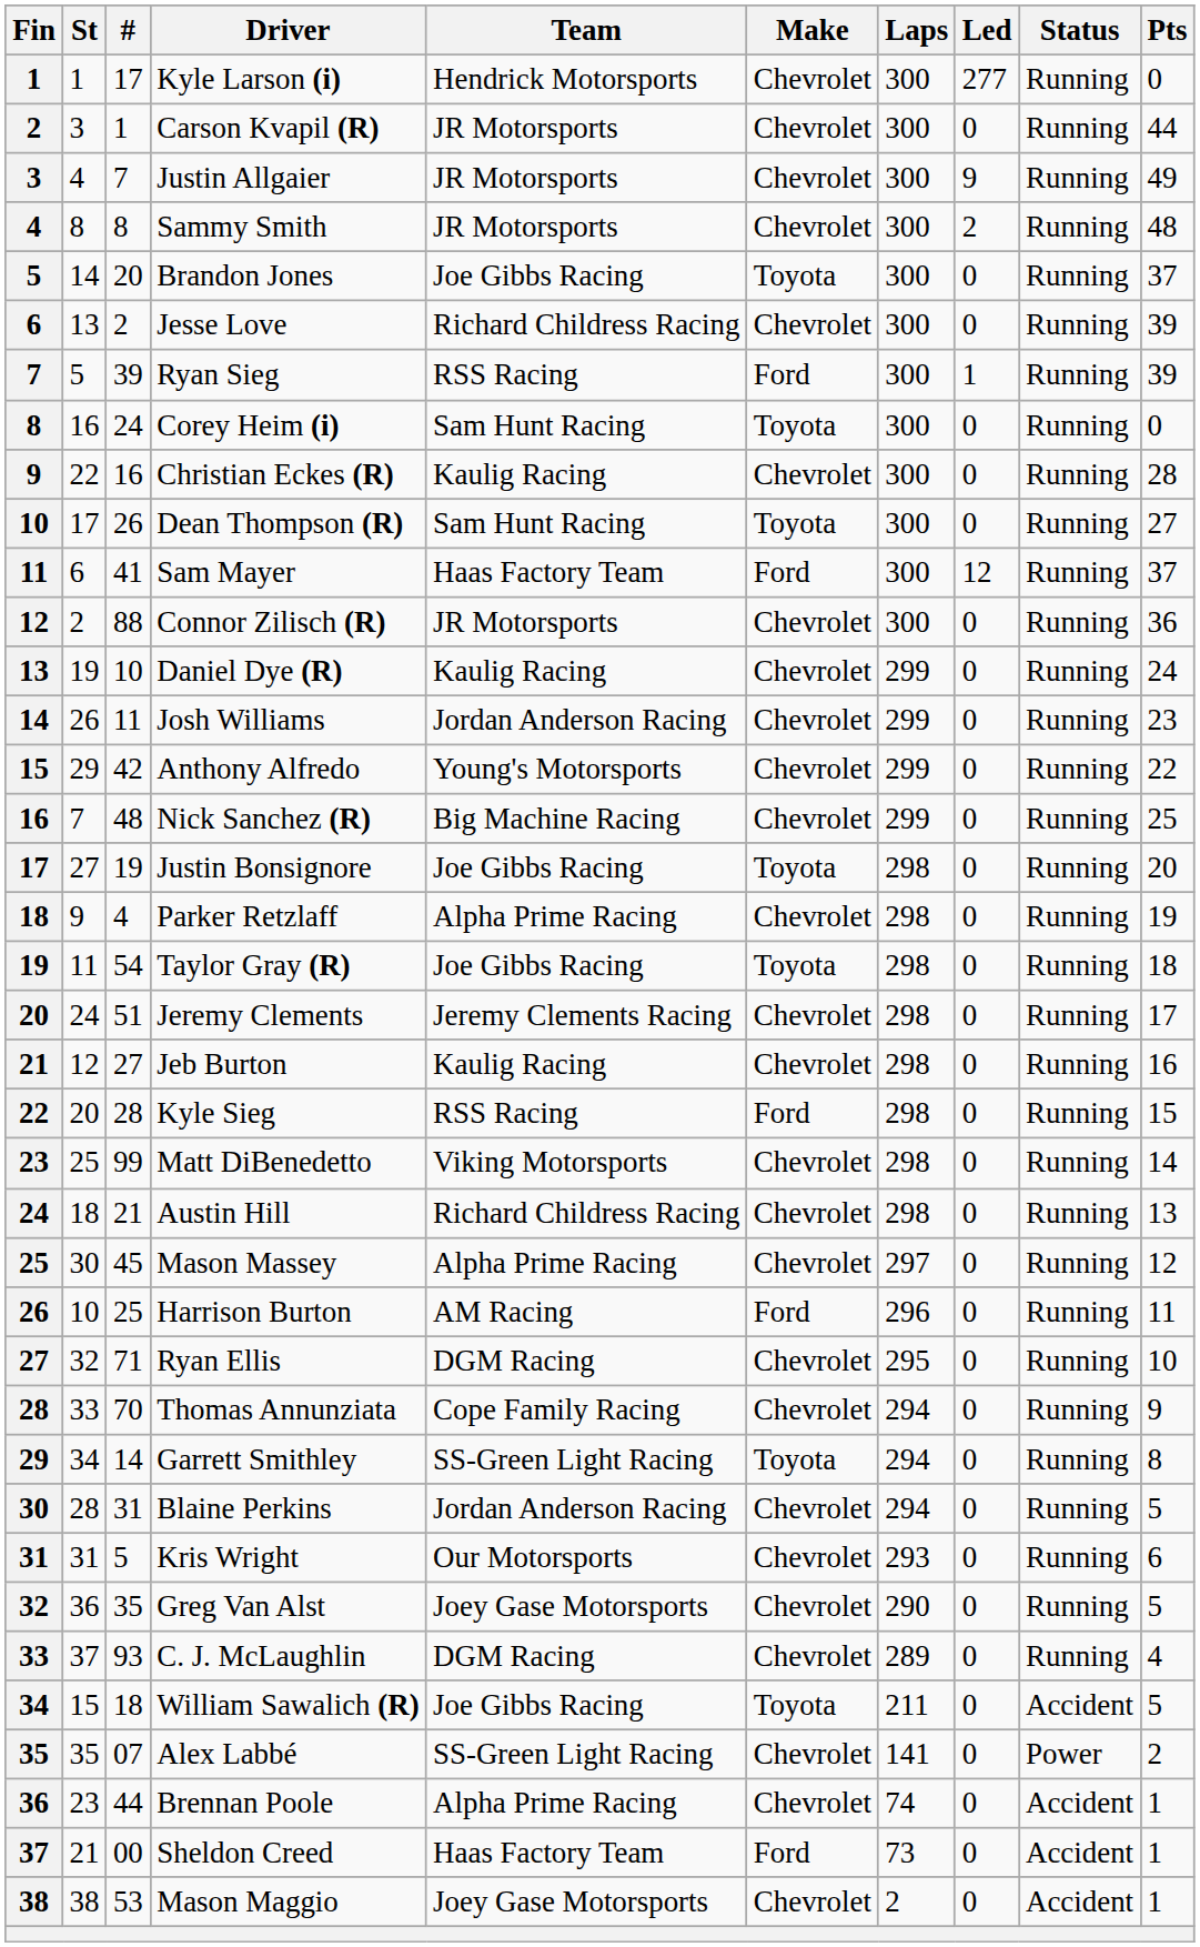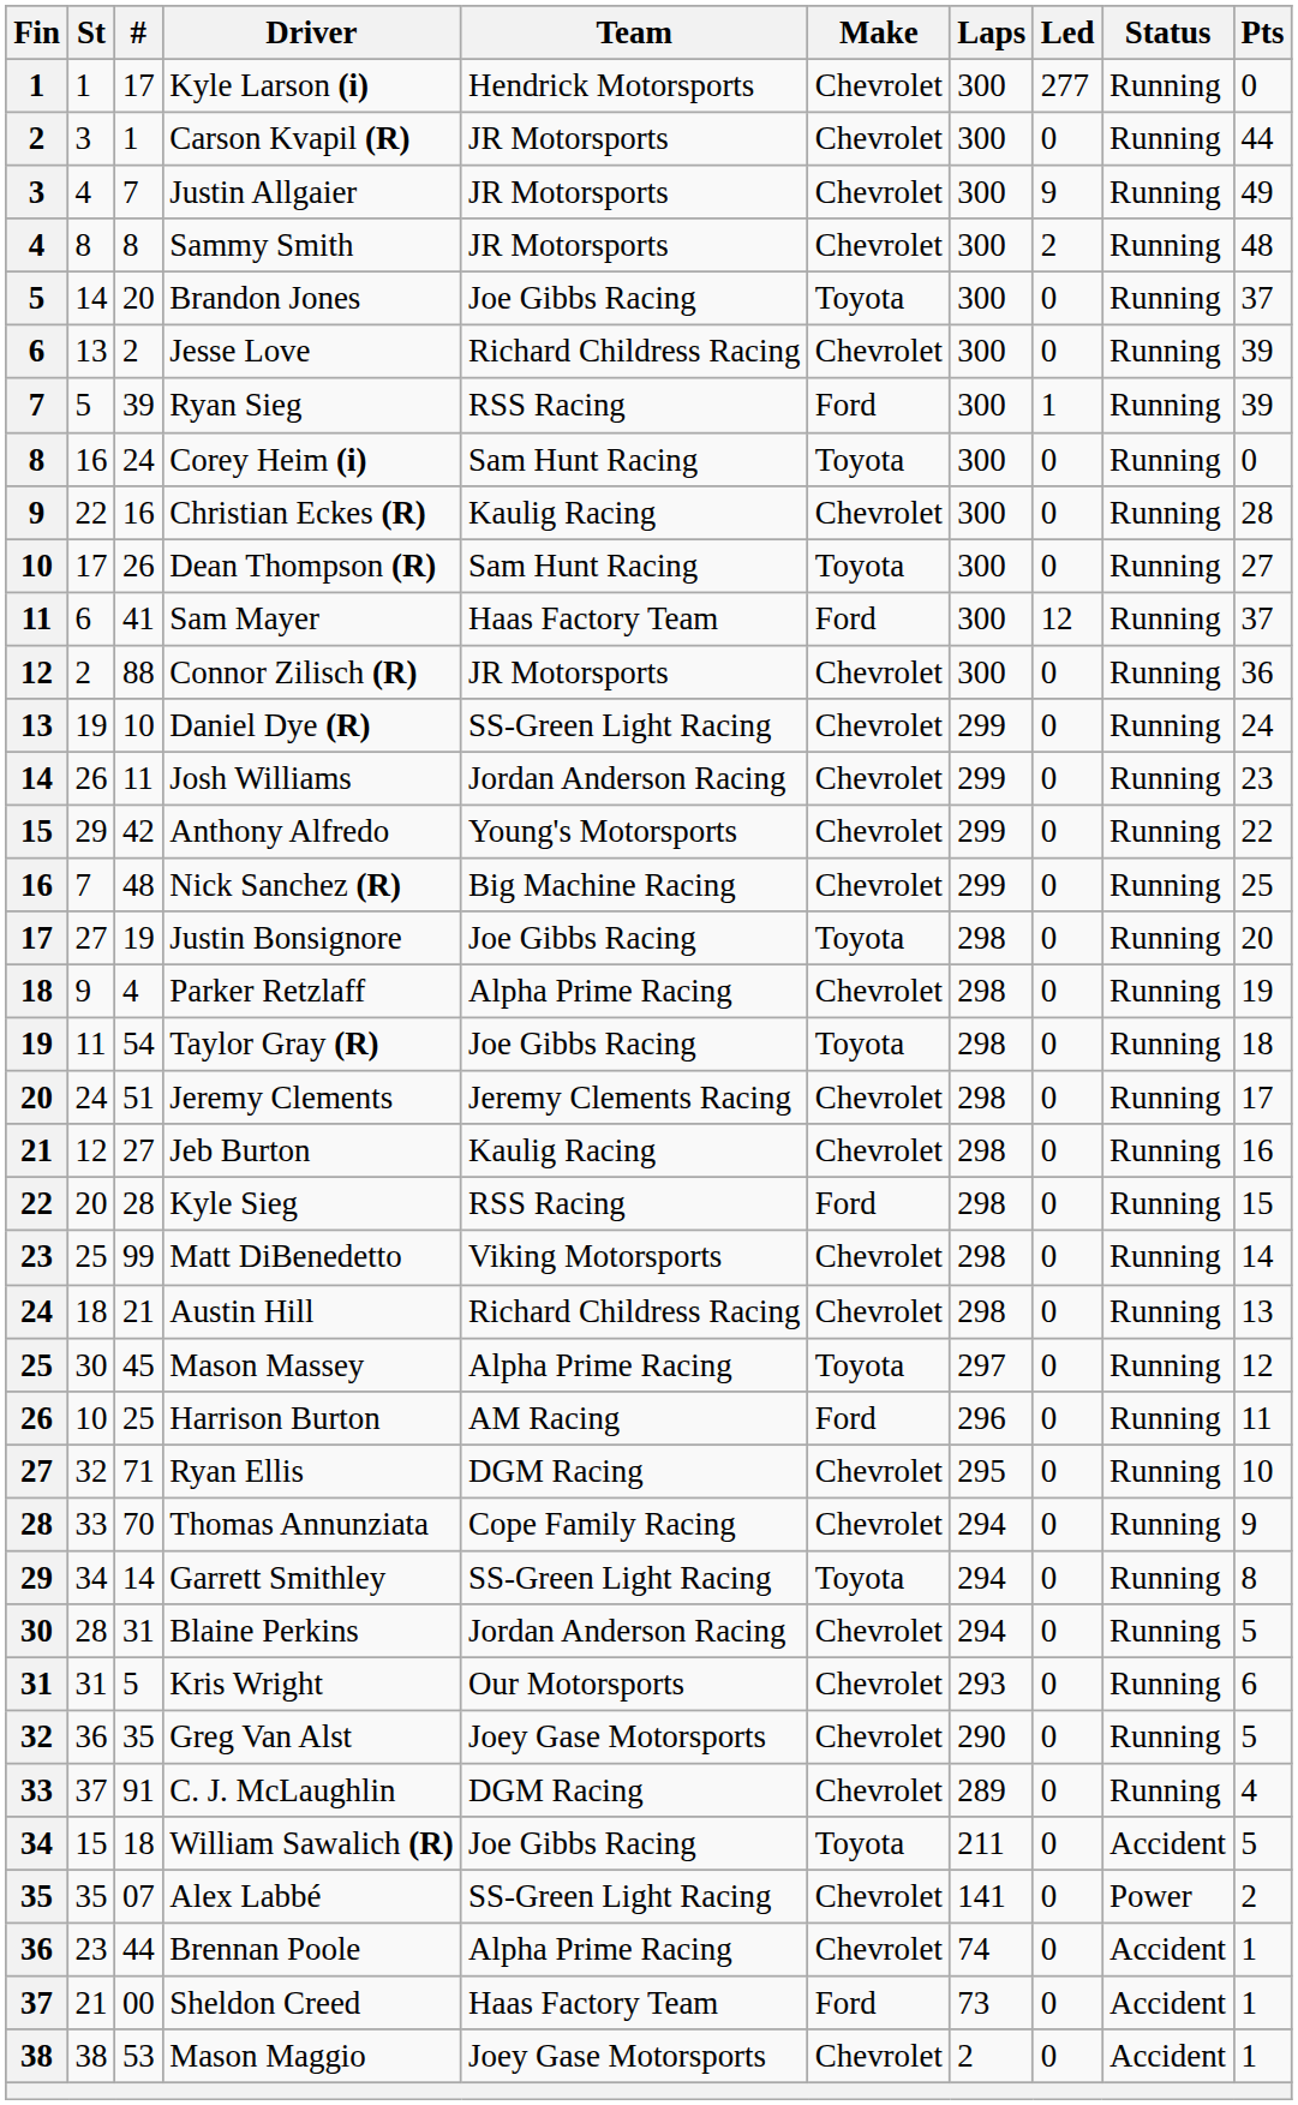 <table class="wikitable" style="font-size:95%">
 <tr>
 <th>Fin</th>
 <th>St</th>
 <th>#</th>
 <th>Driver</th>
 <th>Team</th>
 <th>Make</th>
 <th>Laps</th>
 <th>Led</th>
 <th>Status</th>
 <th>Pts</th>
 </tr>
 <tr>
 <th>1</th>
 <td>1</td>
 <td>17</td>
 <td>Kyle Larson <strong>(i)</strong></td>
 <td>Hendrick Motorsports</td>
 <td>Chevrolet</td>
 <td>300</td>
 <td>277</td>
 <td>Running</td>
 <td>0</td>
 </tr>
 <tr>
 <th>2</th>
 <td>3</td>
 <td>1</td>
 <td>Carson Kvapil <strong>(R)</strong></td>
 <td>JR Motorsports</td>
 <td>Chevrolet</td>
 <td>300</td>
 <td>0</td>
 <td>Running</td>
 <td>44</td>
 </tr>
 <tr>
 <th>3</th>
 <td>4</td>
 <td>7</td>
 <td>Justin Allgaier</td>
 <td>JR Motorsports</td>
 <td>Chevrolet</td>
 <td>300</td>
 <td>9</td>
 <td>Running</td>
 <td>49</td>
 </tr>
 <tr>
 <th>4</th>
 <td>8</td>
 <td>8</td>
 <td>Sammy Smith</td>
 <td>JR Motorsports</td>
 <td>Chevrolet</td>
 <td>300</td>
 <td>2</td>
 <td>Running</td>
 <td>48</td>
 </tr>
 <tr>
 <th>5</th>
 <td>14</td>
 <td>20</td>
 <td>Brandon Jones</td>
 <td>Joe Gibbs Racing</td>
 <td>Toyota</td>
 <td>300</td>
 <td>0</td>
 <td>Running</td>
 <td>37</td>
 </tr>
 <tr>
 <th>6</th>
 <td>13</td>
 <td>2</td>
 <td>Jesse Love</td>
 <td>Richard Childress Racing</td>
 <td>Chevrolet</td>
 <td>300</td>
 <td>0</td>
 <td>Running</td>
 <td>39</td>
 </tr>
 <tr>
 <th>7</th>
 <td>5</td>
 <td>39</td>
 <td>Ryan Sieg</td>
 <td>RSS Racing</td>
 <td>Ford</td>
 <td>300</td>
 <td>1</td>
 <td>Running</td>
 <td>39</td>
 </tr>
 <tr>
 <th>8</th>
 <td>16</td>
 <td>24</td>
 <td>Corey Heim <strong>(i)</strong></td>
 <td>Sam Hunt Racing</td>
 <td>Toyota</td>
 <td>300</td>
 <td>0</td>
 <td>Running</td>
 <td>0</td>
 </tr>
 <tr>
 <th>9</th>
 <td>22</td>
 <td>16</td>
 <td>Christian Eckes <strong>(R)</strong></td>
 <td>Kaulig Racing</td>
 <td>Chevrolet</td>
 <td>300</td>
 <td>0</td>
 <td>Running</td>
 <td>28</td>
 </tr>
 <tr>
 <th>10</th>
 <td>17</td>
 <td>26</td>
 <td>Dean Thompson <strong>(R)</strong></td>
 <td>Sam Hunt Racing</td>
 <td>Toyota</td>
 <td>300</td>
 <td>0</td>
 <td>Running</td>
 <td>27</td>
 </tr>
 <tr>
 <th>11</th>
 <td>6</td>
 <td>41</td>
 <td>Sam Mayer</td>
 <td>Haas Factory Team</td>
 <td>Ford</td>
 <td>300</td>
 <td>12</td>
 <td>Running</td>
 <td>37</td>
 </tr>
 <tr>
 <th>12</th>
 <td>2</td>
 <td>88</td>
 <td>Connor Zilisch <strong>(R)</strong></td>
 <td>JR Motorsports</td>
 <td>Chevrolet</td>
 <td>300</td>
 <td>0</td>
 <td>Running</td>
 <td>36</td>
 </tr>
 <tr>
 <th>13</th>
 <td>19</td>
 <td>10</td>
 <td>Daniel Dye <strong>(R)</strong></td>
-<td>Kaulig Racing</td>
+<td>SS-Green Light Racing</td>
 <td>Chevrolet</td>
 <td>299</td>
 <td>0</td>
 <td>Running</td>
 <td>24</td>
 </tr>
 <tr>
 <th>14</th>
 <td>26</td>
 <td>11</td>
 <td>Josh Williams</td>
 <td>Jordan Anderson Racing</td>
 <td>Chevrolet</td>
 <td>299</td>
 <td>0</td>
 <td>Running</td>
 <td>23</td>
 </tr>
 <tr>
 <th>15</th>
 <td>29</td>
 <td>42</td>
 <td>Anthony Alfredo</td>
 <td>Young's Motorsports</td>
 <td>Chevrolet</td>
 <td>299</td>
 <td>0</td>
 <td>Running</td>
 <td>22</td>
 </tr>
 <tr>
 <th>16</th>
 <td>7</td>
 <td>48</td>
 <td>Nick Sanchez <strong>(R)</strong></td>
 <td>Big Machine Racing</td>
 <td>Chevrolet</td>
 <td>299</td>
 <td>0</td>
 <td>Running</td>
 <td>25</td>
 </tr>
 <tr>
 <th>17</th>
 <td>27</td>
 <td>19</td>
 <td>Justin Bonsignore</td>
 <td>Joe Gibbs Racing</td>
 <td>Toyota</td>
 <td>298</td>
 <td>0</td>
 <td>Running</td>
 <td>20</td>
 </tr>
 <tr>
 <th>18</th>
 <td>9</td>
 <td>4</td>
 <td>Parker Retzlaff</td>
 <td>Alpha Prime Racing</td>
 <td>Chevrolet</td>
 <td>298</td>
 <td>0</td>
 <td>Running</td>
 <td>19</td>
 </tr>
 <tr>
 <th>19</th>
 <td>11</td>
 <td>54</td>
 <td>Taylor Gray <strong>(R)</strong></td>
 <td>Joe Gibbs Racing</td>
 <td>Toyota</td>
 <td>298</td>
 <td>0</td>
 <td>Running</td>
 <td>18</td>
 </tr>
 <tr>
 <th>20</th>
 <td>24</td>
 <td>51</td>
 <td>Jeremy Clements</td>
 <td>Jeremy Clements Racing</td>
 <td>Chevrolet</td>
 <td>298</td>
 <td>0</td>
 <td>Running</td>
 <td>17</td>
 </tr>
 <tr>
 <th>21</th>
 <td>12</td>
 <td>27</td>
 <td>Jeb Burton</td>
 <td>Kaulig Racing</td>
 <td>Chevrolet</td>
 <td>298</td>
 <td>0</td>
 <td>Running</td>
 <td>16</td>
 </tr>
 <tr>
 <th>22</th>
 <td>20</td>
 <td>28</td>
 <td>Kyle Sieg</td>
 <td>RSS Racing</td>
 <td>Ford</td>
 <td>298</td>
 <td>0</td>
 <td>Running</td>
 <td>15</td>
 </tr>
 <tr>
 <th>23</th>
 <td>25</td>
 <td>99</td>
 <td>Matt DiBenedetto</td>
 <td>Viking Motorsports</td>
 <td>Chevrolet</td>
 <td>298</td>
 <td>0</td>
 <td>Running</td>
 <td>14</td>
 </tr>
 <tr>
 <th>24</th>
 <td>18</td>
 <td>21</td>
 <td>Austin Hill</td>
 <td>Richard Childress Racing</td>
 <td>Chevrolet</td>
 <td>298</td>
 <td>0</td>
 <td>Running</td>
 <td>13</td>
 </tr>
 <tr>
 <th>25</th>
 <td>30</td>
 <td>45</td>
 <td>Mason Massey</td>
 <td>Alpha Prime Racing</td>
-<td>Chevrolet</td>
+<td>Toyota</td>
 <td>297</td>
 <td>0</td>
 <td>Running</td>
 <td>12</td>
 </tr>
 <tr>
 <th>26</th>
 <td>10</td>
 <td>25</td>
 <td>Harrison Burton</td>
 <td>AM Racing</td>
 <td>Ford</td>
 <td>296</td>
 <td>0</td>
 <td>Running</td>
 <td>11</td>
 </tr>
 <tr>
 <th>27</th>
 <td>32</td>
 <td>71</td>
 <td>Ryan Ellis</td>
 <td>DGM Racing</td>
 <td>Chevrolet</td>
 <td>295</td>
 <td>0</td>
 <td>Running</td>
 <td>10</td>
 </tr>
 <tr>
 <th>28</th>
 <td>33</td>
 <td>70</td>
 <td>Thomas Annunziata</td>
 <td>Cope Family Racing</td>
 <td>Chevrolet</td>
 <td>294</td>
 <td>0</td>
 <td>Running</td>
 <td>9</td>
 </tr>
 <tr>
 <th>29</th>
 <td>34</td>
 <td>14</td>
 <td>Garrett Smithley</td>
 <td>SS-Green Light Racing</td>
 <td>Toyota</td>
 <td>294</td>
 <td>0</td>
 <td>Running</td>
 <td>8</td>
 </tr>
 <tr>
 <th>30</th>
 <td>28</td>
 <td>31</td>
 <td>Blaine Perkins</td>
 <td>Jordan Anderson Racing</td>
 <td>Chevrolet</td>
 <td>294</td>
 <td>0</td>
 <td>Running</td>
 <td>5</td>
 </tr>
 <tr>
 <th>31</th>
 <td>31</td>
 <td>5</td>
 <td>Kris Wright</td>
 <td>Our Motorsports</td>
 <td>Chevrolet</td>
 <td>293</td>
 <td>0</td>
 <td>Running</td>
 <td>6</td>
 </tr>
 <tr>
 <th>32</th>
 <td>36</td>
 <td>35</td>
 <td>Greg Van Alst</td>
 <td>Joey Gase Motorsports</td>
 <td>Chevrolet</td>
 <td>290</td>
 <td>0</td>
 <td>Running</td>
 <td>5</td>
 </tr>
 <tr>
 <th>33</th>
 <td>37</td>
-<td>93</td>
+<td>91</td>
 <td>C. J. McLaughlin</td>
 <td>DGM Racing</td>
 <td>Chevrolet</td>
 <td>289</td>
 <td>0</td>
 <td>Running</td>
 <td>4</td>
 </tr>
 <tr>
 <th>34</th>
 <td>15</td>
 <td>18</td>
 <td>William Sawalich <strong>(R)</strong></td>
 <td>Joe Gibbs Racing</td>
 <td>Toyota</td>
 <td>211</td>
 <td>0</td>
 <td>Accident</td>
 <td>5</td>
 </tr>
 <tr>
 <th>35</th>
 <td>35</td>
 <td>07</td>
 <td>Alex Labbé</td>
 <td>SS-Green Light Racing</td>
 <td>Chevrolet</td>
 <td>141</td>
 <td>0</td>
 <td>Power</td>
 <td>2</td>
 </tr>
 <tr>
 <th>36</th>
 <td>23</td>
 <td>44</td>
 <td>Brennan Poole</td>
 <td>Alpha Prime Racing</td>
 <td>Chevrolet</td>
 <td>74</td>
 <td>0</td>
 <td>Accident</td>
 <td>1</td>
 </tr>
 <tr>
 <th>37</th>
 <td>21</td>
 <td>00</td>
 <td>Sheldon Creed</td>
 <td>Haas Factory Team</td>
 <td>Ford</td>
 <td>73</td>
 <td>0</td>
 <td>Accident</td>
 <td>1</td>
 </tr>
 <tr>
 <th>38</th>
 <td>38</td>
 <td>53</td>
 <td>Mason Maggio</td>
 <td>Joey Gase Motorsports</td>
 <td>Chevrolet</td>
 <td>2</td>
 <td>0</td>
 <td>Accident</td>
 <td>1</td>
 </tr>
 <tr>
 <th colspan="10"></th>
 </tr>
 </table>
